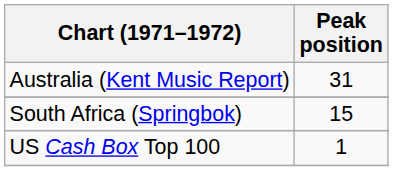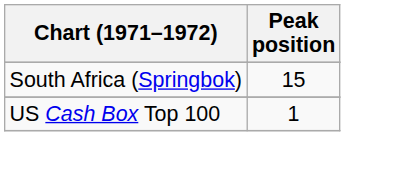 <table class="wikitable sortable">
 <tr>
 <th>Chart (1971–1972)</th>
 <th>Peak<br>position</th>
-</tr>
-<tr>
-<td>Australia (<a href='#'>Kent Music Report</a>)</td>
-<td style="text-align:center;">31</td>
 </tr>
 <tr>
 </tr>
 <tr>
 </tr>
 <tr>
 <td>South Africa (<a href='#'>Springbok</a>)</td>
 <td align="center">15</td>
 </tr>
 <tr>
 </tr>
 <tr>
 </tr>
 <tr>
 <td>US <em><a href='#'>Cash Box</a></em> Top 100</td>
 <td style="text-align:center;">1</td>
 </tr>
 <tr>
 </tr>
 </table>
